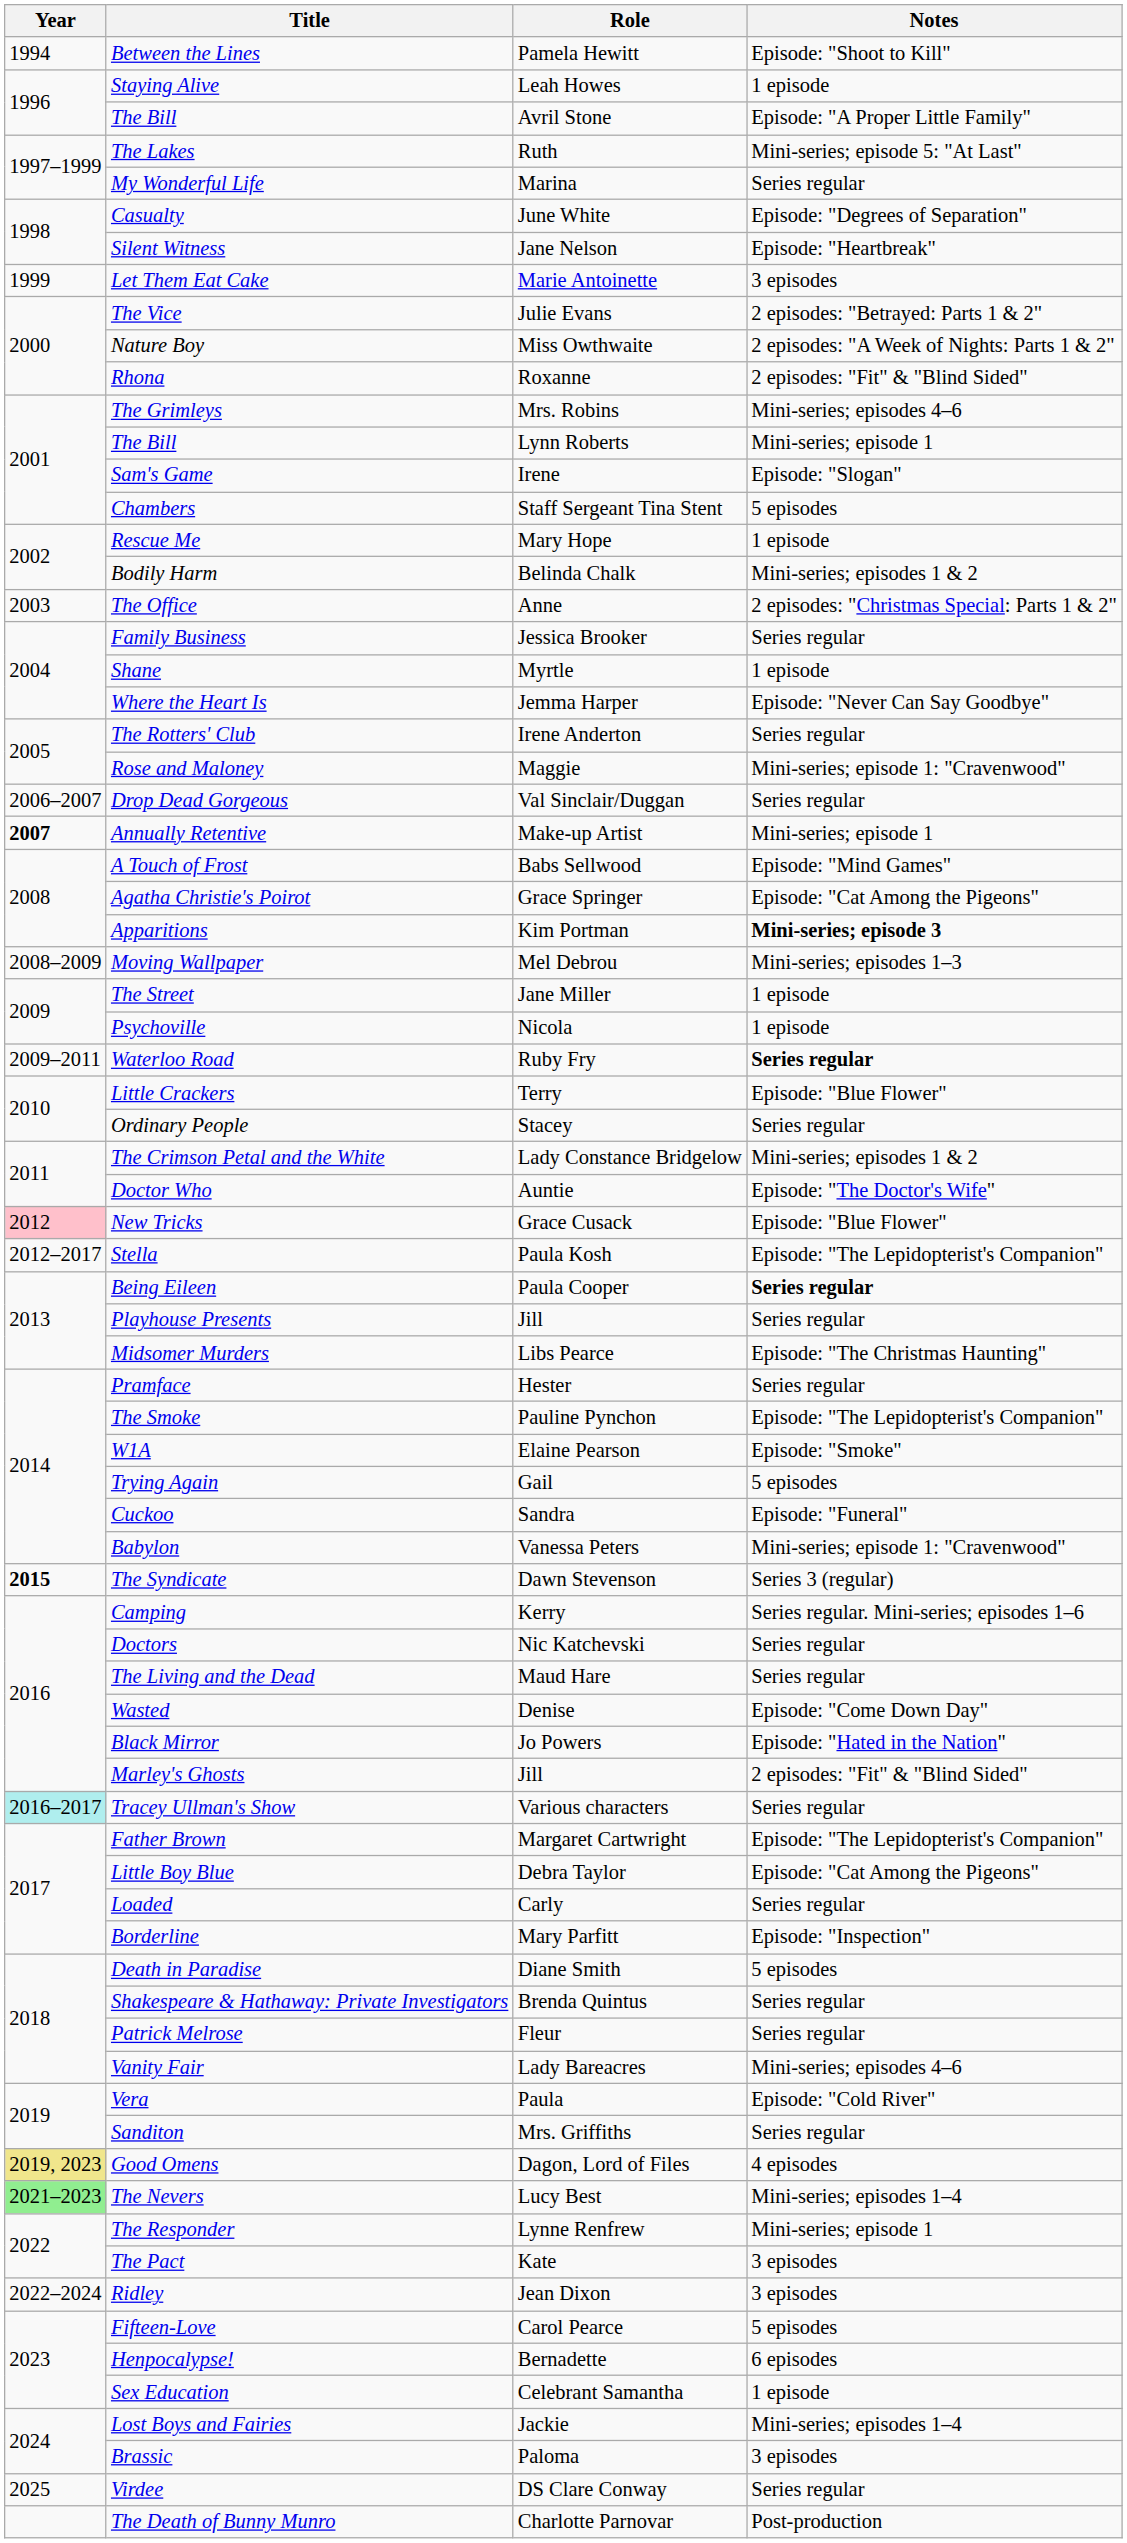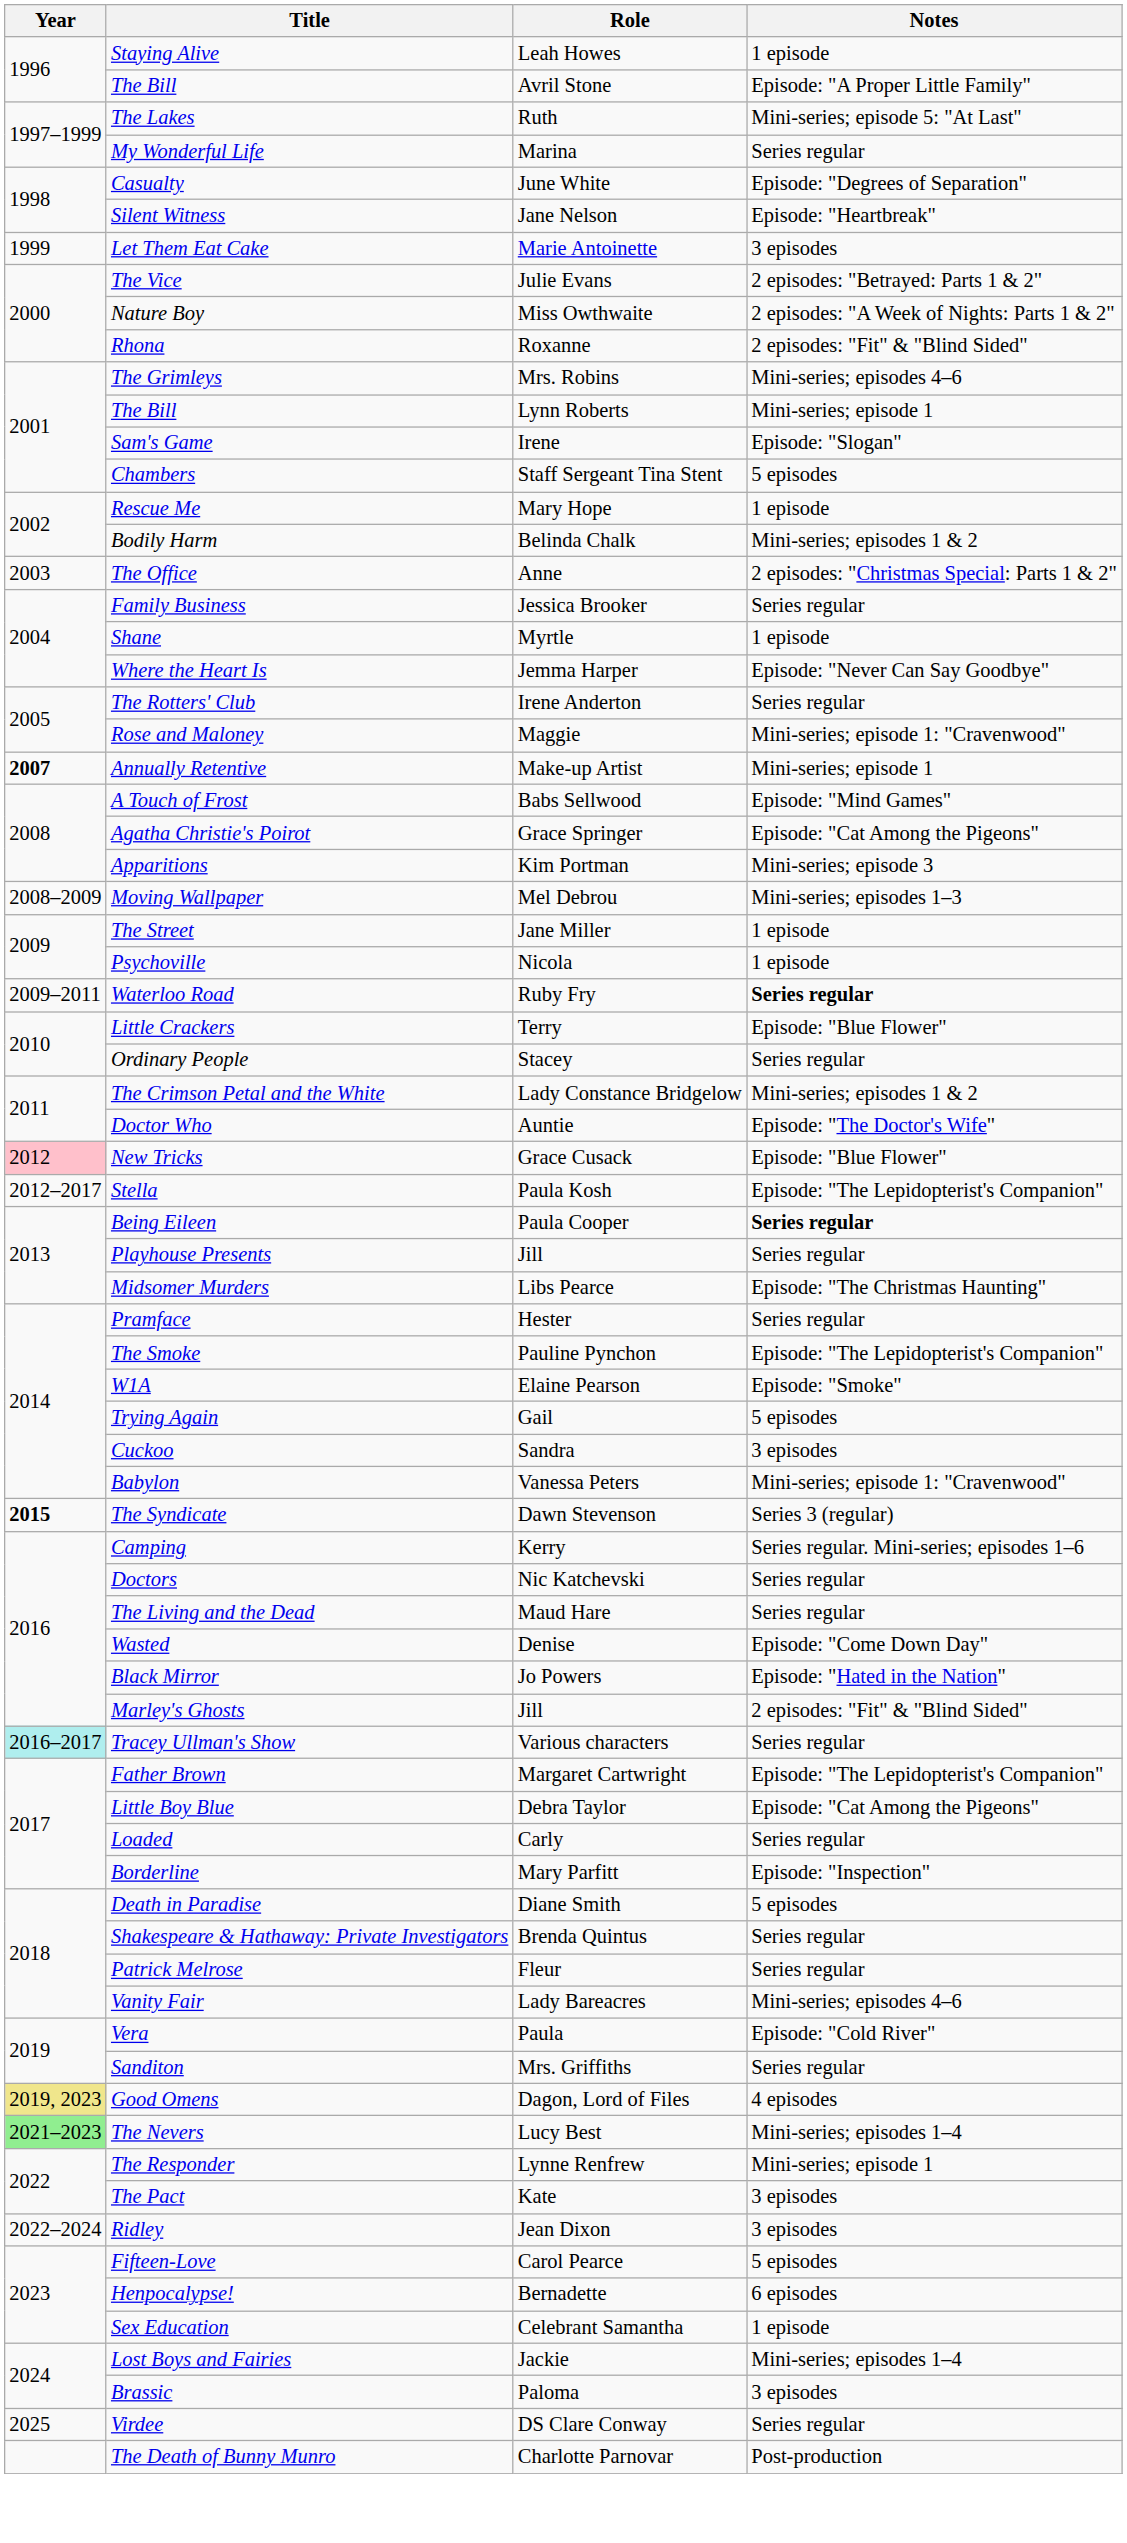 <table class="wikitable sortable">
 <tr>
 <th>Year</th>
 <th>Title</th>
 <th>Role</th>
 <th class="unsortable">Notes</th>
-</tr>
-<tr>
-<td>1994</td>
-<td><em><a href='#'>Between the Lines</a></em></td>
-<td>Pamela Hewitt</td>
-<td>Episode: "Shoot to Kill"</td>
 </tr>
 <tr>
 <td rowspan=2>1996</td>
 <td><em><a href='#'>Staying Alive</a></em></td>
 <td>Leah Howes</td>
 <td>1 episode</td>
 </tr>
 <tr>
 <td><em><a href='#'>The Bill</a></em></td>
 <td>Avril Stone</td>
 <td>Episode: "A Proper Little Family"</td>
 </tr>
 <tr>
 <td rowspan=2>1997–1999</td>
 <td><em><a href='#'>The Lakes</a></em></td>
 <td>Ruth</td>
 <td>Mini-series; episode 5: "At Last"</td>
 </tr>
 <tr>
 <td><em><a href='#'>My Wonderful Life</a></em></td>
 <td>Marina</td>
 <td>Series regular</td>
 </tr>
 <tr>
 <td rowspan=2>1998</td>
 <td><em><a href='#'>Casualty</a></em></td>
 <td>June White</td>
 <td>Episode: "Degrees of Separation"</td>
 </tr>
 <tr>
 <td><em><a href='#'>Silent Witness</a></em></td>
 <td>Jane Nelson</td>
 <td>Episode: "Heartbreak"</td>
 </tr>
 <tr>
 <td>1999</td>
 <td><em><a href='#'>Let Them Eat Cake</a></em></td>
 <td><a href='#'>Marie Antoinette</a></td>
 <td>3 episodes</td>
 </tr>
 <tr>
 <td rowspan=3>2000</td>
 <td><em><a href='#'>The Vice</a></em></td>
 <td>Julie Evans</td>
 <td>2 episodes: "Betrayed: Parts 1 & 2"</td>
 </tr>
 <tr>
 <td><em>Nature Boy</em></td>
 <td>Miss Owthwaite</td>
 <td>2 episodes: "A Week of Nights: Parts 1 & 2"</td>
 </tr>
 <tr>
 <td><em><a href='#'>Rhona</a></em></td>
 <td>Roxanne</td>
 <td>2 episodes: "Fit" & "Blind Sided"</td>
 </tr>
 <tr>
 <td rowspan=4>2001</td>
 <td><em><a href='#'>The Grimleys</a></em></td>
 <td>Mrs. Robins</td>
 <td>Mini-series; episodes 4–6</td>
 </tr>
 <tr>
 <td><em><a href='#'>The Bill</a></em></td>
 <td>Lynn Roberts</td>
 <td>Mini-series; episode 1</td>
 </tr>
 <tr>
 <td><em><a href='#'>Sam's Game</a></em></td>
 <td>Irene</td>
 <td>Episode: "Slogan"</td>
 </tr>
 <tr>
 <td><em><a href='#'>Chambers</a></em></td>
 <td>Staff Sergeant Tina Stent</td>
 <td>5 episodes</td>
 </tr>
 <tr>
 <td rowspan=2>2002</td>
 <td><em><a href='#'>Rescue Me</a></em></td>
 <td>Mary Hope</td>
 <td>1 episode</td>
 </tr>
 <tr>
 <td><em>Bodily Harm</em></td>
 <td>Belinda Chalk</td>
 <td>Mini-series; episodes 1 & 2</td>
 </tr>
 <tr>
 <td>2003</td>
 <td><em><a href='#'>The Office</a></em></td>
 <td>Anne</td>
 <td>2 episodes: "<a href='#'>Christmas Special</a>: Parts 1 & 2"</td>
 </tr>
 <tr>
 <td rowspan=3>2004</td>
 <td><em><a href='#'>Family Business</a></em></td>
 <td>Jessica Brooker</td>
 <td>Series regular</td>
 </tr>
 <tr>
 <td><em><a href='#'>Shane</a></em></td>
 <td>Myrtle</td>
 <td>1 episode</td>
 </tr>
 <tr>
 <td><em><a href='#'>Where the Heart Is</a></em></td>
 <td>Jemma Harper</td>
 <td>Episode: "Never Can Say Goodbye"</td>
 </tr>
 <tr>
 <td rowspan=2>2005</td>
 <td><em><a href='#'>The Rotters' Club</a></em></td>
 <td>Irene Anderton</td>
 <td>Series regular</td>
 </tr>
 <tr>
 <td><em><a href='#'>Rose and Maloney</a></em></td>
 <td>Maggie</td>
 <td>Mini-series; episode 1: "Cravenwood"</td>
 </tr>
 <tr>
-<td>2006–2007</td>
-<td><em><a href='#'>Drop Dead Gorgeous</a></em></td>
-<td>Val Sinclair/Duggan</td>
-<td>Series regular</td>
-</tr>
-<tr>
 <td><strong>2007</strong></td>
 <td><em><a href='#'>Annually Retentive</a></em></td>
 <td>Make-up Artist</td>
 <td>Mini-series; episode 1</td>
 </tr>
 <tr>
 <td rowspan=3>2008</td>
 <td><em><a href='#'>A Touch of Frost</a></em></td>
 <td>Babs Sellwood</td>
 <td>Episode: "Mind Games"</td>
 </tr>
 <tr>
 <td><em><a href='#'>Agatha Christie's Poirot</a></em></td>
 <td>Grace Springer</td>
 <td>Episode: "Cat Among the Pigeons"</td>
 </tr>
 <tr>
 <td><em><a href='#'>Apparitions</a></em></td>
 <td>Kim Portman</td>
-<td><strong>Mini-series; episode 3</strong></td>
+<td>Mini-series; episode 3</td>
 </tr>
 <tr>
 <td>2008–2009</td>
 <td><em><a href='#'>Moving Wallpaper</a></em></td>
 <td>Mel Debrou</td>
 <td>Mini-series; episodes 1–3</td>
 </tr>
 <tr>
 <td rowspan=2>2009</td>
 <td><em><a href='#'>The Street</a></em></td>
 <td>Jane Miller</td>
 <td>1 episode</td>
 </tr>
 <tr>
 <td><em><a href='#'>Psychoville</a></em></td>
 <td>Nicola</td>
 <td>1 episode</td>
 </tr>
 <tr>
 <td>2009–2011</td>
 <td><em><a href='#'>Waterloo Road</a></em></td>
 <td>Ruby Fry</td>
 <td><strong>Series regular</strong></td>
 </tr>
 <tr>
 <td rowspan=2>2010</td>
 <td><em><a href='#'>Little Crackers</a></em></td>
 <td>Terry</td>
 <td>Episode: "Blue Flower"</td>
 </tr>
 <tr>
 <td><em>Ordinary People</em></td>
 <td>Stacey</td>
 <td>Series regular</td>
 </tr>
 <tr>
 <td rowspan=2>2011</td>
 <td><em><a href='#'>The Crimson Petal and the White</a></em></td>
 <td>Lady Constance Bridgelow</td>
 <td>Mini-series; episodes 1 & 2</td>
 </tr>
 <tr>
 <td><em><a href='#'>Doctor Who</a></em></td>
 <td>Auntie</td>
 <td>Episode: "<a href='#'>The Doctor's Wife</a>"</td>
 </tr>
 <tr>
 <td style="background: pink;">2012</td>
 <td><em><a href='#'>New Tricks</a></em></td>
 <td>Grace Cusack</td>
 <td>Episode: "Blue Flower"</td>
 </tr>
 <tr>
 <td>2012–2017</td>
 <td><em><a href='#'>Stella</a></em></td>
 <td>Paula Kosh</td>
 <td>Episode: "The Lepidopterist's Companion"</td>
 </tr>
 <tr>
 <td rowspan=3>2013</td>
 <td><em><a href='#'>Being Eileen</a></em></td>
 <td>Paula Cooper</td>
 <td><strong>Series regular</strong></td>
 </tr>
 <tr>
 <td><em><a href='#'>Playhouse Presents</a></em></td>
 <td>Jill</td>
 <td>Series regular</td>
 </tr>
 <tr>
 <td><em><a href='#'>Midsomer Murders</a></em></td>
 <td>Libs Pearce</td>
 <td>Episode: "The Christmas Haunting"</td>
 </tr>
 <tr>
 <td rowspan=6>2014</td>
 <td><em><a href='#'>Pramface</a></em></td>
 <td>Hester</td>
 <td>Series regular</td>
 </tr>
 <tr>
 <td><em><a href='#'>The Smoke</a></em></td>
 <td>Pauline Pynchon</td>
 <td>Episode: "The Lepidopterist's Companion"</td>
 </tr>
 <tr>
 <td><em><a href='#'>W1A</a></em></td>
 <td>Elaine Pearson</td>
 <td>Episode: "Smoke"</td>
 </tr>
 <tr>
 <td><em><a href='#'>Trying Again</a></em></td>
 <td>Gail</td>
 <td>5 episodes</td>
 </tr>
 <tr>
 <td><em><a href='#'>Cuckoo</a></em></td>
 <td>Sandra</td>
-<td>Episode: "Funeral"</td>
+<td>3 episodes</td>
 </tr>
 <tr>
 <td><em><a href='#'>Babylon</a></em></td>
 <td>Vanessa Peters</td>
 <td>Mini-series; episode 1: "Cravenwood"</td>
 </tr>
 <tr>
 <td><strong>2015</strong></td>
 <td><em><a href='#'>The Syndicate</a></em></td>
 <td>Dawn Stevenson</td>
 <td>Series 3 (regular)</td>
 </tr>
 <tr>
 <td rowspan=6>2016</td>
 <td><em><a href='#'>Camping</a></em></td>
 <td>Kerry</td>
 <td>Series regular. Mini-series; episodes 1–6</td>
 </tr>
 <tr>
 <td><em><a href='#'>Doctors</a></em></td>
 <td>Nic Katchevski</td>
 <td>Series regular</td>
 </tr>
 <tr>
 <td><em><a href='#'>The Living and the Dead</a></em></td>
 <td>Maud Hare</td>
 <td>Series regular</td>
 </tr>
 <tr>
 <td><em><a href='#'>Wasted</a></em></td>
 <td>Denise</td>
 <td>Episode: "Come Down Day"</td>
 </tr>
 <tr>
 <td><em><a href='#'>Black Mirror</a></em></td>
 <td>Jo Powers</td>
 <td>Episode: "<a href='#'>Hated in the Nation</a>"</td>
 </tr>
 <tr>
 <td><em><a href='#'>Marley's Ghosts</a></em></td>
 <td>Jill</td>
 <td>2 episodes: "Fit" & "Blind Sided"</td>
 </tr>
 <tr>
 <td style="background: paleturquoise;">2016–2017</td>
 <td><em><a href='#'>Tracey Ullman's Show</a></em></td>
 <td>Various characters</td>
 <td>Series regular</td>
 </tr>
 <tr>
 <td rowspan=4>2017</td>
 <td><em><a href='#'>Father Brown</a></em></td>
 <td>Margaret Cartwright</td>
 <td>Episode: "The Lepidopterist's Companion"</td>
 </tr>
 <tr>
 <td><em><a href='#'>Little Boy Blue</a></em></td>
 <td>Debra Taylor</td>
 <td>Episode: "Cat Among the Pigeons"</td>
 </tr>
 <tr>
 <td><em><a href='#'>Loaded</a></em></td>
 <td>Carly</td>
 <td>Series regular</td>
 </tr>
 <tr>
 <td><em><a href='#'>Borderline</a></em></td>
 <td>Mary Parfitt</td>
 <td>Episode: "Inspection"</td>
 </tr>
 <tr>
 <td rowspan=4>2018</td>
 <td><em><a href='#'>Death in Paradise</a></em></td>
 <td>Diane Smith</td>
 <td>5 episodes</td>
 </tr>
 <tr>
 <td><em><a href='#'>Shakespeare & Hathaway: Private Investigators</a></em></td>
 <td>Brenda Quintus</td>
 <td>Series regular</td>
 </tr>
 <tr>
 <td><em><a href='#'>Patrick Melrose</a></em></td>
 <td>Fleur</td>
 <td>Series regular</td>
 </tr>
 <tr>
 <td><em><a href='#'>Vanity Fair</a></em></td>
 <td>Lady Bareacres</td>
 <td>Mini-series; episodes 4–6</td>
 </tr>
 <tr>
 <td rowspan=2>2019</td>
 <td><em><a href='#'>Vera</a></em></td>
 <td>Paula</td>
 <td>Episode: "Cold River"</td>
 </tr>
 <tr>
 <td><em><a href='#'>Sanditon</a></em></td>
 <td>Mrs. Griffiths</td>
 <td>Series regular</td>
 </tr>
 <tr>
 <td style="background: khaki;">2019, 2023</td>
 <td><em><a href='#'>Good Omens</a></em></td>
 <td>Dagon, Lord of Files</td>
 <td>4 episodes</td>
 </tr>
 <tr>
 <td style="background: lightgreen;">2021–2023</td>
 <td><em><a href='#'>The Nevers</a></em></td>
 <td>Lucy Best</td>
 <td>Mini-series; episodes 1–4</td>
 </tr>
 <tr>
 <td rowspan=2>2022</td>
 <td><em><a href='#'>The Responder</a></em></td>
 <td>Lynne Renfrew</td>
 <td>Mini-series; episode 1</td>
 </tr>
 <tr>
 <td><em><a href='#'>The Pact</a></em></td>
 <td>Kate</td>
 <td>3 episodes</td>
 </tr>
 <tr>
 <td>2022–2024</td>
 <td><em><a href='#'>Ridley</a></em></td>
 <td>Jean Dixon</td>
 <td>3 episodes</td>
 </tr>
 <tr>
 <td rowspan=3>2023</td>
 <td><em><a href='#'>Fifteen-Love</a></em></td>
 <td>Carol Pearce</td>
 <td>5 episodes</td>
 </tr>
 <tr>
 <td><em><a href='#'>Henpocalypse!</a></em></td>
 <td>Bernadette</td>
 <td>6 episodes</td>
 </tr>
 <tr>
 <td><em><a href='#'>Sex Education</a></em></td>
 <td>Celebrant Samantha</td>
 <td>1 episode</td>
 </tr>
 <tr>
 <td rowspan=2>2024</td>
 <td><em><a href='#'>Lost Boys and Fairies</a></em></td>
 <td>Jackie</td>
 <td>Mini-series; episodes 1–4</td>
 </tr>
 <tr>
 <td><em><a href='#'>Brassic</a></em></td>
 <td>Paloma</td>
 <td>3 episodes</td>
 </tr>
 <tr>
 <td>2025</td>
 <td><em><a href='#'>Virdee</a></em></td>
 <td>DS Clare Conway</td>
 <td>Series regular</td>
 </tr>
 <tr>
 <td></td>
 <td><em><a href='#'>The Death of Bunny Munro</a></em></td>
 <td>Charlotte Parnovar</td>
 <td>Post-production</td>
 </tr>
 </table>
